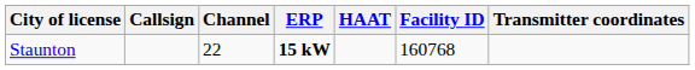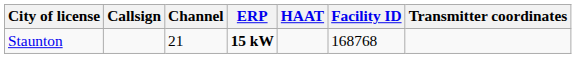 <table class="wikitable">
 <tr>
 <th>City of license</th>
 <th>Callsign</th>
 <th>Channel</th>
 <th><a href='#'>ERP</a></th>
 <th><a href='#'>HAAT</a></th>
 <th><a href='#'>Facility ID</a></th>
 <th>Transmitter coordinates</th>
 </tr>
 <tr>
 <td><a href='#'>Staunton</a></td>
 <td><strong></strong></td>
-<td>22</td>
+<td>21</td>
 <td><strong>15 kW</strong></td>
 <td></td>
-<td>160768</td>
+<td>168768</td>
 <td></td>
 </tr>
 </table>
